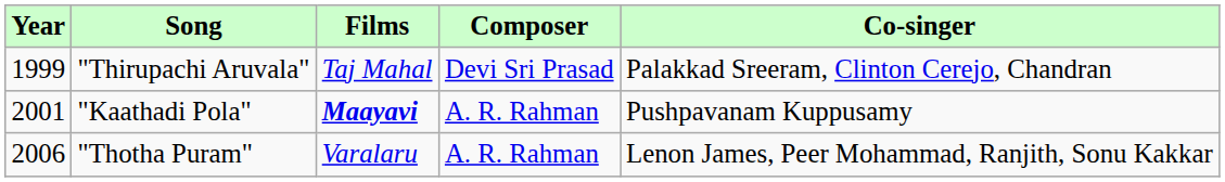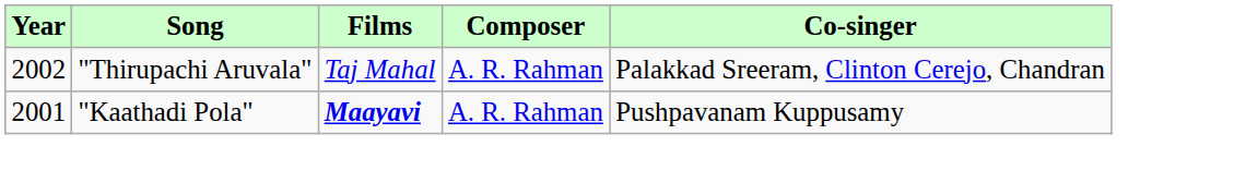 <table class="wikitable sortable">
 <tr style="background:#cfc; text-align:center;">
 <td><strong>Year</strong></td>
 <td><strong>Song</strong></td>
 <td><strong>Films</strong></td>
 <td><strong>Composer</strong></td>
 <td><strong>Co-singer</strong></td>
 </tr>
 <tr>
-<td>1999</td>
+<td>2002</td>
 <td>"Thirupachi Aruvala"</td>
 <td><em><a href='#'>Taj Mahal</a></em></td>
-<td><a href='#'>Devi Sri Prasad</a></td>
+<td><a href='#'>A. R. Rahman</a></td>
 <td>Palakkad Sreeram, <a href='#'>Clinton Cerejo</a>, Chandran</td>
 </tr>
 <tr>
 <td>2001</td>
 <td>"Kaathadi Pola"</td>
 <td><strong><em><a href='#'>Maayavi</a></em></strong></td>
 <td><a href='#'>A. R. Rahman</a></td>
 <td>Pushpavanam Kuppusamy</td>
 </tr>
-<tr>
-<td>2006</td>
-<td>"Thotha Puram"</td>
-<td><em><a href='#'>Varalaru</a></em></td>
-<td><a href='#'>A.&nbsp;R. Rahman</a></td>
-<td>Lenon James, Peer Mohammad, Ranjith, Sonu Kakkar</td>
-</tr>
 </table>
